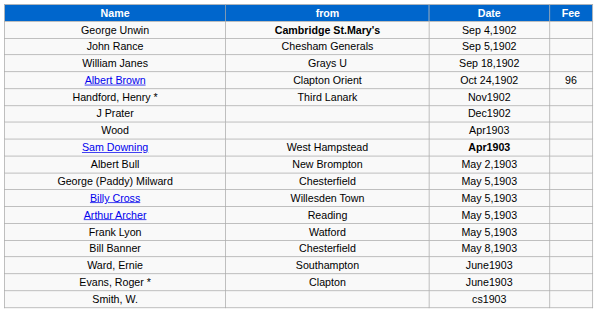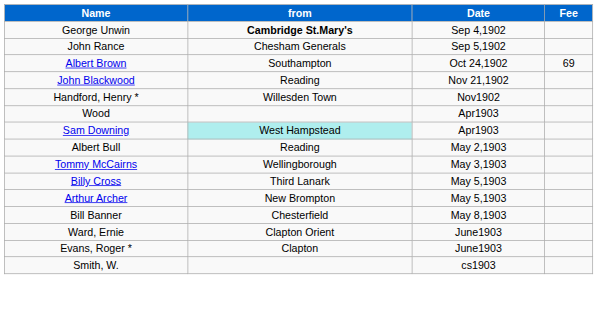 <table class="wikitable" style="text-align:center; font-size:90%; width:90%;">
 <tr>
 <th style="background:#0066CC; color:#FFFFFF; text-align:center;"><strong>Name</strong></th>
 <th style="background:#0066CC; color:#FFFFFF; text-align:center;">from</th>
 <th style="background:#0066CC; color:#FFFFFF; text-align:center;">Date</th>
 <th style="background:#0066CC; color:#FFFFFF; text-align:center;">Fee</th>
 </tr>
 <tr>
 <td>George Unwin</td>
 <td><strong>Cambridge St.Mary's</strong></td>
 <td>Sep 4,1902</td>
 <td></td>
 </tr>
 <tr>
 <td>John Rance</td>
 <td>Chesham Generals</td>
 <td>Sep 5,1902</td>
 <td></td>
 </tr>
 <tr>
-<td>William Janes</td>
-<td>Grays U</td>
-<td>Sep 18,1902</td>
+<td><a href='#'>Albert Brown</a></td>
+<td>Southampton</td>
+<td>Oct 24,1902</td>
+<td>69</td>
+</tr>
+<tr>
+<td><a href='#'>John Blackwood</a></td>
+<td>Reading</td>
+<td>Nov 21,1902</td>
 <td></td>
 </tr>
 <tr>
-<td><a href='#'>Albert Brown</a></td>
-<td>Clapton Orient</td>
-<td>Oct 24,1902</td>
-<td>96</td>
-</tr>
-<tr>
 <td>Handford, Henry *</td>
-<td>Third Lanark</td>
+<td>Willesden Town</td>
 <td>Nov1902</td>
-<td></td>
-</tr>
-<tr>
-<td>J Prater</td>
-<td></td>
-<td>Dec1902</td>
 <td></td>
 </tr>
 <tr>
 <td>Wood</td>
 <td></td>
 <td>Apr1903</td>
 <td></td>
 </tr>
 <tr>
 <td><a href='#'>Sam Downing</a></td>
-<td>West Hampstead</td>
-<td><strong>Apr1903</strong></td>
+<td style="background: paleturquoise;">West Hampstead</td>
+<td>Apr1903</td>
 <td></td>
 </tr>
 <tr>
 <td>Albert Bull</td>
-<td>New Brompton</td>
+<td>Reading</td>
 <td>May 2,1903</td>
 <td></td>
 </tr>
 <tr>
-<td>George (Paddy) Milward</td>
-<td>Chesterfield</td>
-<td>May 5,1903</td>
+<td><a href='#'>Tommy McCairns</a></td>
+<td>Wellingborough</td>
+<td>May 3,1903</td>
 <td></td>
 </tr>
 <tr>
 <td><a href='#'>Billy Cross</a></td>
-<td>Willesden Town</td>
+<td>Third Lanark</td>
 <td>May 5,1903</td>
 <td></td>
 </tr>
 <tr>
 <td><a href='#'>Arthur Archer</a></td>
-<td>Reading</td>
-<td>May 5,1903</td>
-<td></td>
-</tr>
-<tr>
-<td>Frank Lyon</td>
-<td>Watford</td>
+<td>New Brompton</td>
 <td>May 5,1903</td>
 <td></td>
 </tr>
 <tr>
 <td>Bill Banner</td>
 <td>Chesterfield</td>
 <td>May 8,1903</td>
 <td></td>
 </tr>
 <tr>
 <td>Ward, Ernie</td>
-<td>Southampton</td>
+<td>Clapton Orient</td>
 <td>June1903</td>
 <td></td>
 </tr>
 <tr>
 <td>Evans, Roger *</td>
 <td>Clapton</td>
 <td>June1903</td>
 <td></td>
 </tr>
 <tr>
 <td>Smith, W.</td>
 <td></td>
 <td>cs1903</td>
 <td></td>
 </tr>
 </table>
